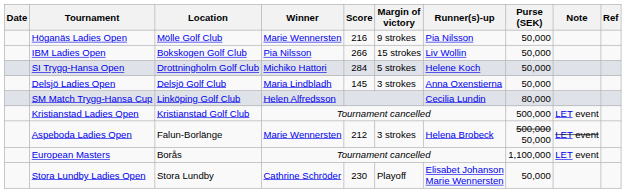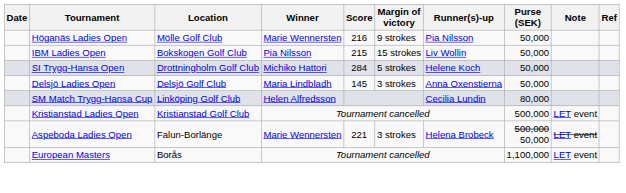 <table class="wikitable" style="font-size:95%;">
 <tr>
 <th>Date</th>
 <th>Tournament</th>
 <th>Location</th>
 <th>Winner</th>
 <th>Score</th>
 <th>Margin of<br>victory</th>
 <th>Runner(s)-up</th>
 <th>Purse<br>(SEK)</th>
 <th>Note</th>
 <th>Ref</th>
 </tr>
 <tr>
 <td></td>
 <td><a href='#'>Höganäs Ladies Open</a></td>
 <td><a href='#'>Mölle Golf Club</a></td>
 <td> <a href='#'>Marie Wennersten</a></td>
 <td align=center>216</td>
 <td>9 strokes</td>
 <td> <a href='#'>Pia Nilsson</a></td>
 <td align=right>50,000</td>
 <td></td>
 <td></td>
 </tr>
 <tr>
 <td></td>
 <td><a href='#'>IBM Ladies Open</a></td>
 <td><a href='#'>Bokskogen Golf Club</a></td>
 <td> <a href='#'>Pia Nilsson</a></td>
-<td align=center>266</td>
+<td align=center>215</td>
 <td>15 strokes</td>
 <td> <a href='#'>Liv Wollin</a></td>
 <td align=right>50,000</td>
 <td></td>
 <td></td>
 </tr>
 <tr style="background:#dfe2e9;">
 <td></td>
 <td><a href='#'>SI Trygg-Hansa Open</a></td>
 <td><a href='#'>Drottningholm Golf Club</a></td>
 <td> <a href='#'>Michiko Hattori</a></td>
 <td align=center>284</td>
 <td>5 strokes</td>
 <td> <a href='#'>Helene Koch</a></td>
 <td align=right>50,000</td>
 <td></td>
 <td></td>
 </tr>
 <tr>
 <td></td>
 <td><a href='#'>Delsjö Ladies Open</a></td>
 <td><a href='#'>Delsjö Golf Club</a></td>
 <td> <a href='#'>Maria Lindbladh</a></td>
 <td align=center>145</td>
 <td>3 strokes</td>
 <td> <a href='#'>Anna Oxenstierna</a></td>
 <td align=right>50,000</td>
 <td></td>
 <td></td>
 </tr>
 <tr style="background:#dfe2e9;">
 <td></td>
 <td><a href='#'>SM Match Trygg-Hansa Cup</a></td>
 <td><a href='#'>Linköping Golf Club</a></td>
 <td> <a href='#'>Helen Alfredsson</a></td>
 <td colspan=2 align=center></td>
 <td> <a href='#'>Cecilia Lundin</a></td>
 <td align=right>80,000</td>
 <td></td>
 <td></td>
 </tr>
 <tr>
 <td></td>
 <td><a href='#'>Kristianstad Ladies Open</a></td>
 <td><a href='#'>Kristianstad Golf Club</a></td>
 <td colspan=4 align=center><em>Tournament cancelled</em></td>
 <td align=right>500,000</td>
 <td><a href='#'>LET</a> event</td>
 <td></td>
 </tr>
 <tr>
 <td></td>
 <td><a href='#'>Aspeboda Ladies Open</a></td>
 <td>Falun-Borlänge</td>
 <td> <a href='#'>Marie Wennersten</a></td>
-<td align=center>212</td>
+<td align=center>221</td>
 <td>3 strokes</td>
 <td> <a href='#'>Helena Brobeck</a></td>
 <td align=right><s>500,000</s><br>50,000</td>
 <td><s><a href='#'>LET</a> event</s></td>
 <td></td>
 </tr>
 <tr>
 <td></td>
 <td><a href='#'>European Masters</a></td>
 <td>Borås</td>
 <td colspan=4 align=center><em>Tournament cancelled</em></td>
 <td align=right>1,100,000</td>
 <td><a href='#'>LET</a> event</td>
 <td></td>
 </tr>
-<tr>
-<td></td>
-<td><a href='#'>Stora Lundby Ladies Open</a></td>
-<td>Stora Lundby</td>
-<td> <a href='#'>Cathrine Schröder</a></td>
-<td align=center>230</td>
-<td>Playoff</td>
-<td> <a href='#'>Elisabet Johanson</a><br> <a href='#'>Marie Wennersten</a></td>
-<td align=right>50,000</td>
-<td></td>
-<td></td>
-</tr>
 </table>
